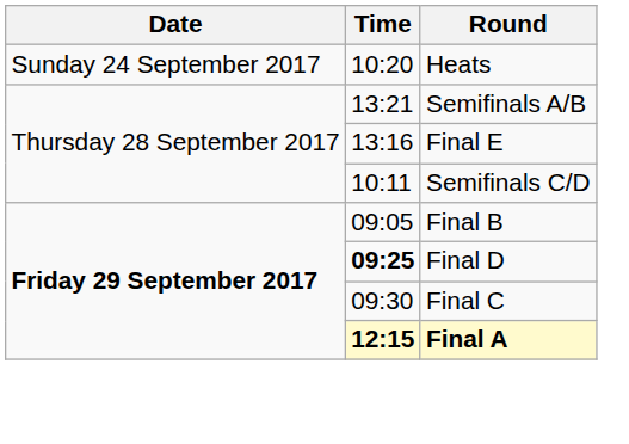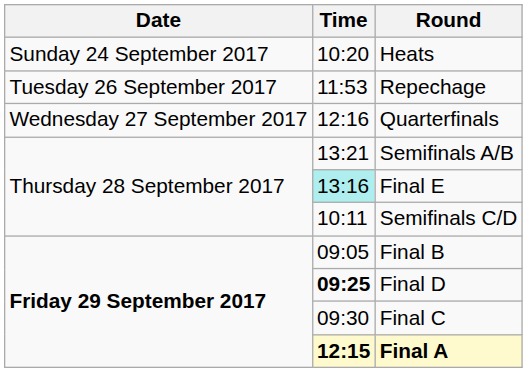 <table class="wikitable">
 <tr>
 <th>Date</th>
 <th>Time</th>
 <th>Round</th>
 </tr>
 <tr>
 <td>Sunday 24 September 2017</td>
 <td>10:20</td>
 <td>Heats</td>
 </tr>
 <tr>
+<td>Tuesday 26 September 2017</td>
+<td>11:53</td>
+<td>Repechage</td>
+</tr>
+<tr>
+<td>Wednesday 27 September 2017</td>
+<td>12:16</td>
+<td>Quarterfinals</td>
+</tr>
+<tr>
 <td rowspan=3>Thursday 28 September 2017</td>
 <td>13:21</td>
 <td>Semifinals A/B</td>
 </tr>
 <tr>
-<td>13:16</td>
+<td style="background: paleturquoise;">13:16</td>
 <td>Final E</td>
 </tr>
 <tr>
 <td>10:11</td>
 <td>Semifinals C/D</td>
 </tr>
 <tr>
 <td rowspan=4><strong>Friday 29 September 2017</strong></td>
 <td>09:05</td>
 <td>Final B</td>
 </tr>
 <tr>
 <td><strong>09:25</strong></td>
 <td>Final D</td>
 </tr>
 <tr>
 <td>09:30</td>
 <td>Final C</td>
 </tr>
 <tr>
 <td style=background:lemonchiffon><strong>12:15</strong></td>
 <td style=background:lemonchiffon><strong>Final A</strong></td>
 </tr>
 </table>
